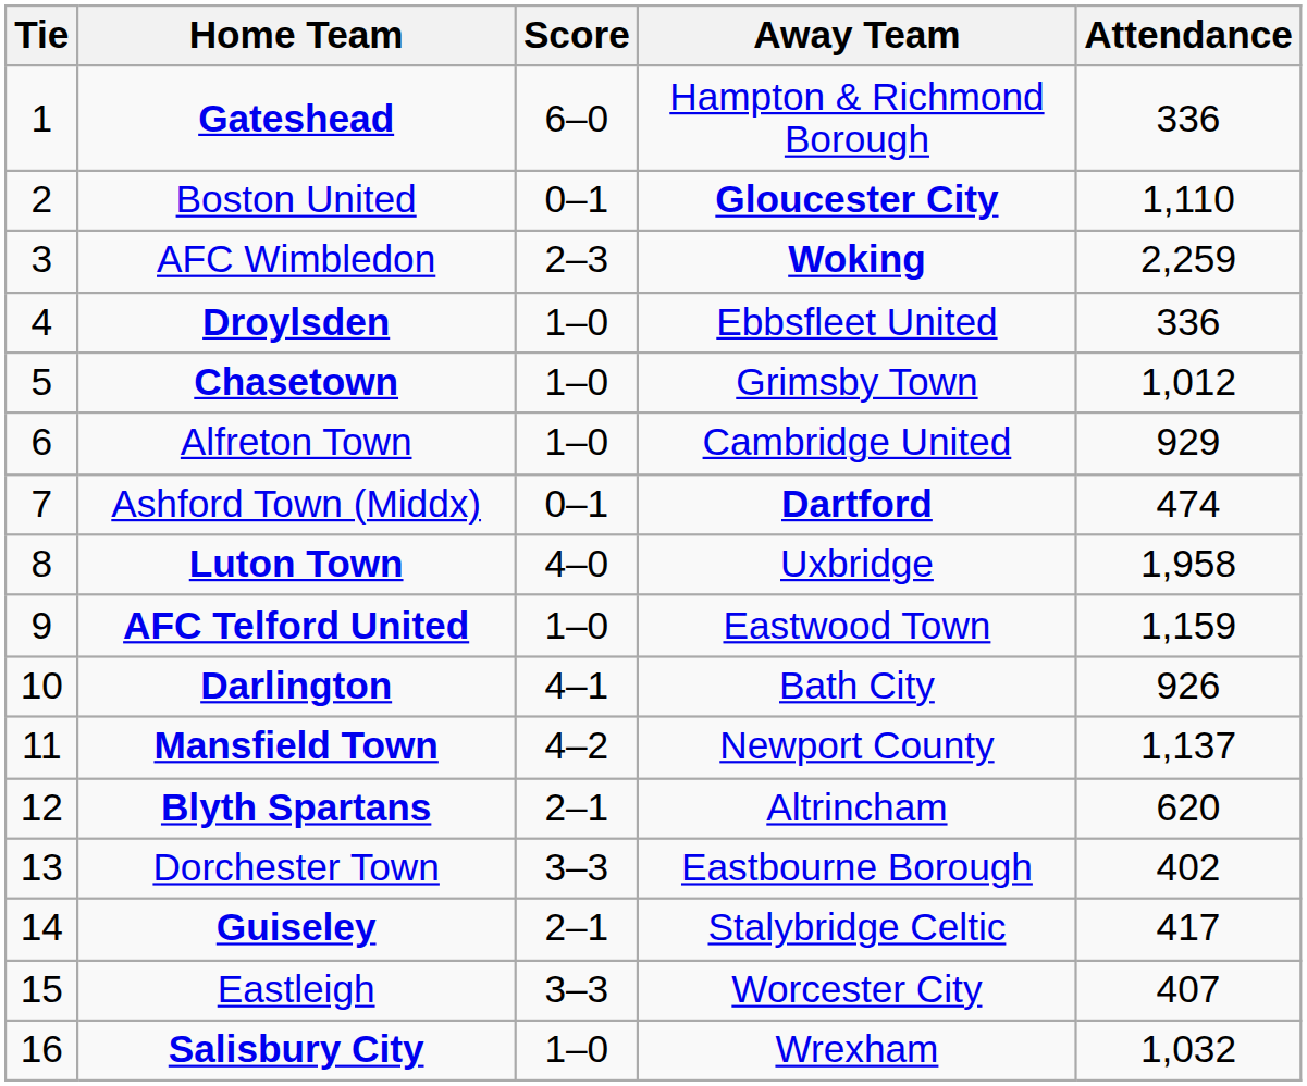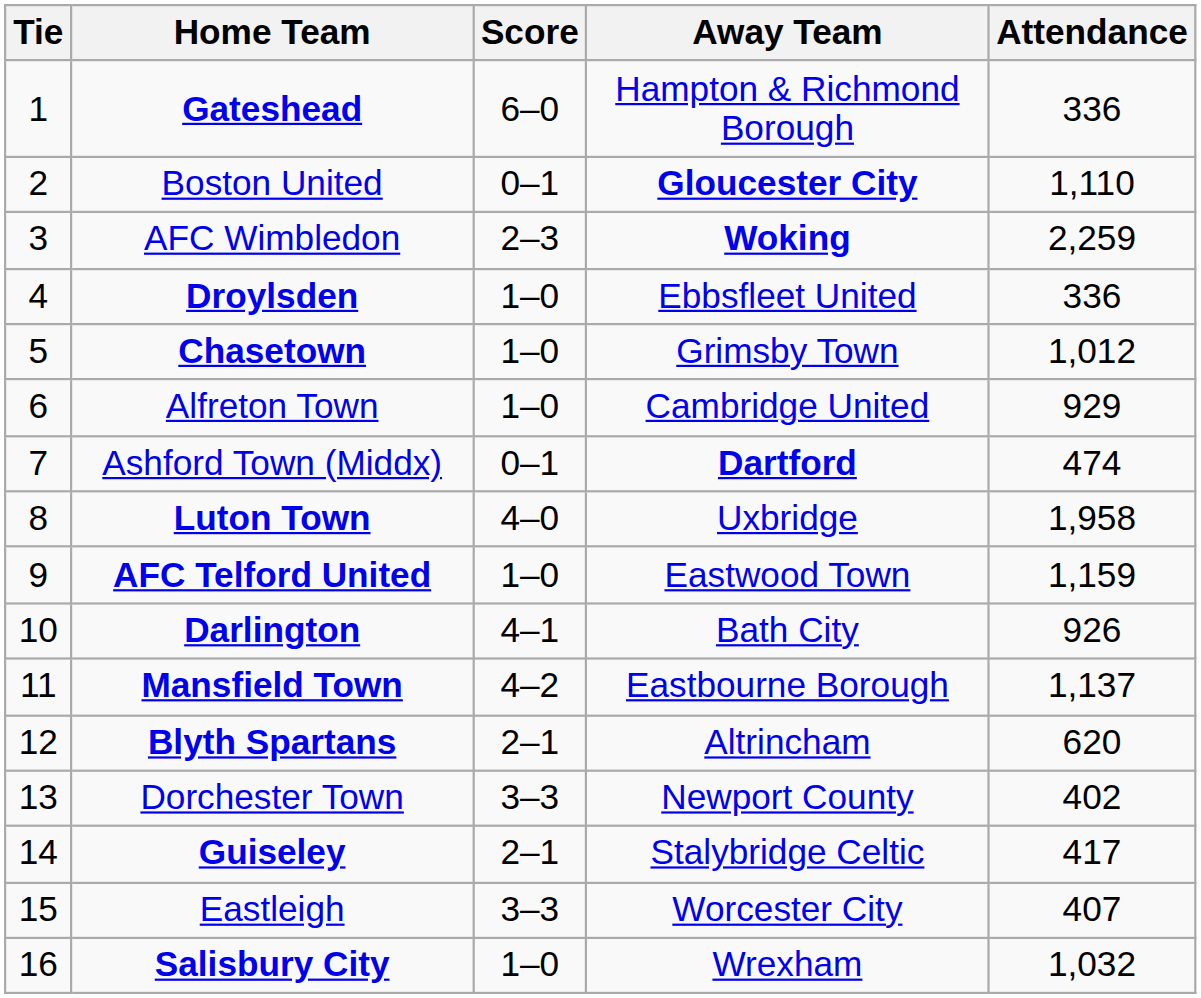 <table class="wikitable" style="text-align:center;">
 <tr>
 <th width=20>Tie</th>
 <th width=175>Home Team</th>
 <th width=20>Score</th>
 <th width=175>Away Team</th>
 <th width=20>Attendance</th>
 </tr>
 <tr>
 <td>1</td>
 <td><strong><a href='#'>Gateshead</a></strong></td>
 <td>6–0</td>
 <td><a href='#'>Hampton & Richmond Borough</a></td>
 <td>336</td>
 </tr>
 <tr>
 <td>2</td>
 <td><a href='#'>Boston United</a></td>
 <td>0–1</td>
 <td><strong><a href='#'>Gloucester City</a></strong></td>
 <td>1,110</td>
 </tr>
 <tr>
 <td>3</td>
 <td><a href='#'>AFC Wimbledon</a></td>
 <td>2–3</td>
 <td><strong><a href='#'>Woking</a></strong></td>
 <td>2,259</td>
 </tr>
 <tr>
 <td>4</td>
 <td><strong><a href='#'>Droylsden</a></strong></td>
 <td>1–0</td>
 <td><a href='#'>Ebbsfleet United</a></td>
 <td>336</td>
 </tr>
 <tr>
 <td>5</td>
 <td><strong><a href='#'>Chasetown</a></strong></td>
 <td>1–0</td>
 <td><a href='#'>Grimsby Town</a></td>
 <td>1,012</td>
 </tr>
 <tr>
 <td>6</td>
 <td><a href='#'>Alfreton Town</a></td>
 <td>1–0</td>
 <td><a href='#'>Cambridge United</a></td>
 <td>929</td>
 </tr>
 <tr>
 <td>7</td>
 <td><a href='#'>Ashford Town (Middx)</a></td>
 <td>0–1</td>
 <td><strong><a href='#'>Dartford</a></strong></td>
 <td>474</td>
 </tr>
 <tr>
 <td>8</td>
 <td><strong><a href='#'>Luton Town</a></strong></td>
 <td>4–0</td>
 <td><a href='#'>Uxbridge</a></td>
 <td>1,958</td>
 </tr>
 <tr>
 <td>9</td>
 <td><strong><a href='#'>AFC Telford United</a></strong></td>
 <td>1–0</td>
 <td><a href='#'>Eastwood Town</a></td>
 <td>1,159</td>
 </tr>
 <tr>
 <td>10</td>
 <td><strong><a href='#'>Darlington</a></strong></td>
 <td>4–1</td>
 <td><a href='#'>Bath City</a></td>
 <td>926</td>
 </tr>
 <tr>
 <td>11</td>
 <td><strong><a href='#'>Mansfield Town</a></strong></td>
 <td>4–2</td>
-<td><a href='#'>Newport County</a></td>
+<td><a href='#'>Eastbourne Borough</a></td>
 <td>1,137</td>
 </tr>
 <tr>
 <td>12</td>
 <td><strong><a href='#'>Blyth Spartans</a></strong></td>
 <td>2–1</td>
 <td><a href='#'>Altrincham</a></td>
 <td>620</td>
 </tr>
 <tr>
 <td>13</td>
 <td><a href='#'>Dorchester Town</a></td>
 <td>3–3</td>
-<td><a href='#'>Eastbourne Borough</a></td>
+<td><a href='#'>Newport County</a></td>
 <td>402</td>
 </tr>
 <tr>
 <td>14</td>
 <td><strong><a href='#'>Guiseley</a></strong></td>
 <td>2–1</td>
 <td><a href='#'>Stalybridge Celtic</a></td>
 <td>417</td>
 </tr>
 <tr>
 <td>15</td>
 <td><a href='#'>Eastleigh</a></td>
 <td>3–3</td>
 <td><a href='#'>Worcester City</a></td>
 <td>407</td>
 </tr>
 <tr>
 <td>16</td>
 <td><strong><a href='#'>Salisbury City</a></strong></td>
 <td>1–0</td>
 <td><a href='#'>Wrexham</a></td>
 <td>1,032</td>
 </tr>
 </table>
